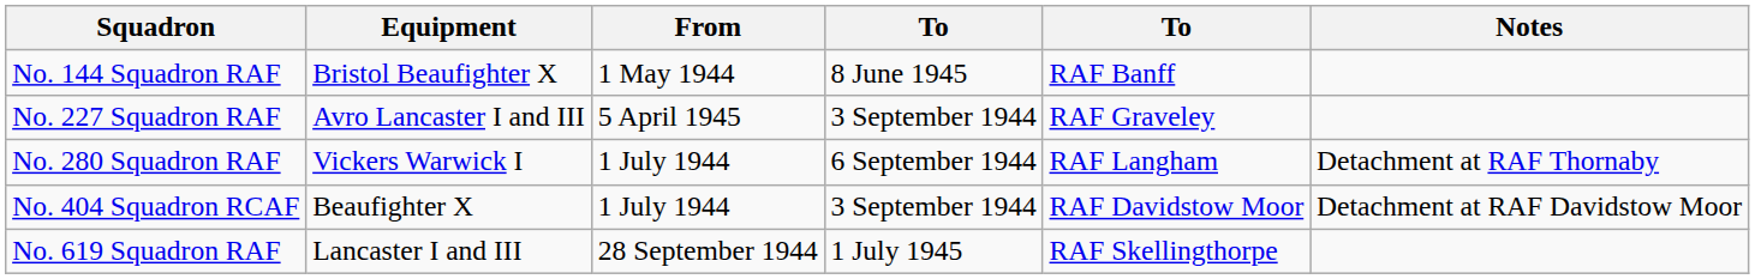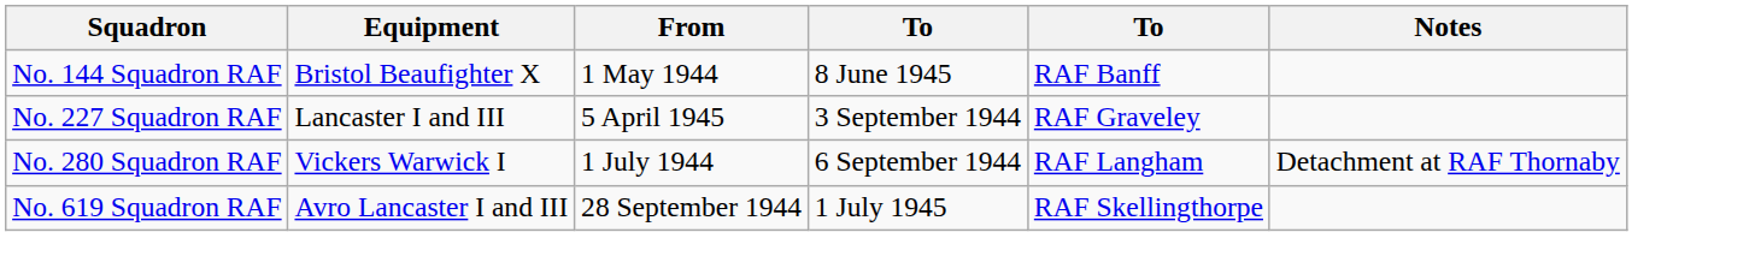 <table class="wikitable sortable">
 <tr>
 <th>Squadron</th>
 <th>Equipment</th>
 <th>From</th>
 <th>To</th>
 <th>To</th>
 <th>Notes</th>
 </tr>
 <tr>
 <td><a href='#'>No. 144 Squadron RAF</a></td>
 <td><a href='#'>Bristol Beaufighter</a> X</td>
 <td>1 May 1944</td>
 <td>8 June 1945</td>
 <td><a href='#'>RAF Banff</a></td>
 <td></td>
 </tr>
 <tr>
 <td><a href='#'>No. 227 Squadron RAF</a></td>
-<td><a href='#'>Avro Lancaster</a> I and III</td>
+<td>Lancaster I and III</td>
 <td>5 April 1945</td>
 <td>3 September 1944</td>
 <td><a href='#'>RAF Graveley</a></td>
 <td></td>
 </tr>
 <tr>
 <td><a href='#'>No. 280 Squadron RAF</a></td>
 <td><a href='#'>Vickers Warwick</a> I</td>
 <td>1 July 1944</td>
 <td>6 September 1944</td>
 <td><a href='#'>RAF Langham</a></td>
 <td>Detachment at <a href='#'>RAF Thornaby</a></td>
 </tr>
 <tr>
-<td><a href='#'>No. 404 Squadron RCAF</a></td>
-<td>Beaufighter X</td>
-<td>1 July 1944</td>
-<td>3 September 1944</td>
-<td><a href='#'>RAF Davidstow Moor</a></td>
-<td>Detachment at RAF Davidstow Moor</td>
-</tr>
-<tr>
 <td><a href='#'>No. 619 Squadron RAF</a></td>
-<td>Lancaster I and III</td>
+<td><a href='#'>Avro Lancaster</a> I and III</td>
 <td>28 September 1944</td>
 <td>1 July 1945</td>
 <td><a href='#'>RAF Skellingthorpe</a></td>
 <td></td>
 </tr>
 </table>
